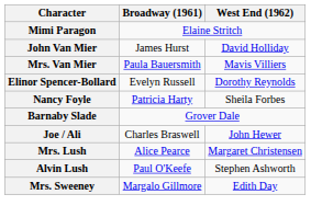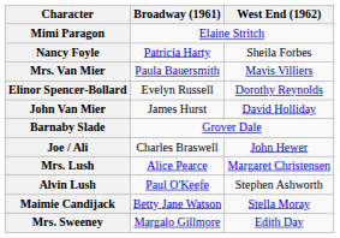 <table class="wikitable" style="width:50%; text-align:center">
 <tr>
 <th scope="col">Character</th>
 <th>Broadway (1961)</th>
 <th>West End (1962)</th>
 </tr>
 <tr>
 <th>Mimi Paragon</th>
 <td colspan="2"><a href='#'>Elaine Stritch</a></td>
 </tr>
 <tr>
-<th>John Van Mier</th>
-<td colspan="1">James Hurst</td>
-<td colspan="1"><a href='#'>David Holliday</a></td>
+<th>Nancy Foyle</th>
+<td colspan="1"><a href='#'>Patricia Harty</a></td>
+<td colspan="1">Sheila Forbes</td>
 </tr>
 <tr>
 <th>Mrs. Van Mier</th>
 <td colspan="1"><a href='#'>Paula Bauersmith</a></td>
 <td colspan="1"><a href='#'>Mavis Villiers</a></td>
 </tr>
 <tr>
 <th>Elinor Spencer-Bollard</th>
 <td colspan="1">Evelyn Russell</td>
 <td colspan="1"><a href='#'>Dorothy Reynolds</a></td>
 </tr>
 <tr>
-<th>Nancy Foyle</th>
-<td colspan="1"><a href='#'>Patricia Harty</a></td>
-<td colspan="1">Sheila Forbes</td>
+<th>John Van Mier</th>
+<td colspan="1">James Hurst</td>
+<td colspan="1"><a href='#'>David Holliday</a></td>
 </tr>
 <tr>
 <th>Barnaby Slade</th>
 <td colspan="2"><a href='#'>Grover Dale</a></td>
 </tr>
 <tr>
 <th>Joe / Ali</th>
 <td colspan="1">Charles Braswell</td>
 <td colspan="1"><a href='#'>John Hewer</a></td>
 </tr>
 <tr>
 <th>Mrs. Lush</th>
 <td colspan="1"><a href='#'>Alice Pearce</a></td>
 <td colspan="1"><a href='#'>Margaret Christensen</a></td>
 </tr>
 <tr>
 <th>Alvin Lush</th>
 <td colspan="1"><a href='#'>Paul O'Keefe</a></td>
 <td colspan="1">Stephen Ashworth</td>
 </tr>
 <tr>
+<th>Maimie Candijack</th>
+<td colspan="1"><a href='#'>Betty Jane Watson</a></td>
+<td colspan="1"><a href='#'>Stella Moray</a></td>
+</tr>
+<tr>
 <th>Mrs. Sweeney</th>
 <td colspan="1"><a href='#'>Margalo Gillmore</a></td>
 <td colspan="1"><a href='#'>Edith Day</a></td>
 </tr>
 </table>
